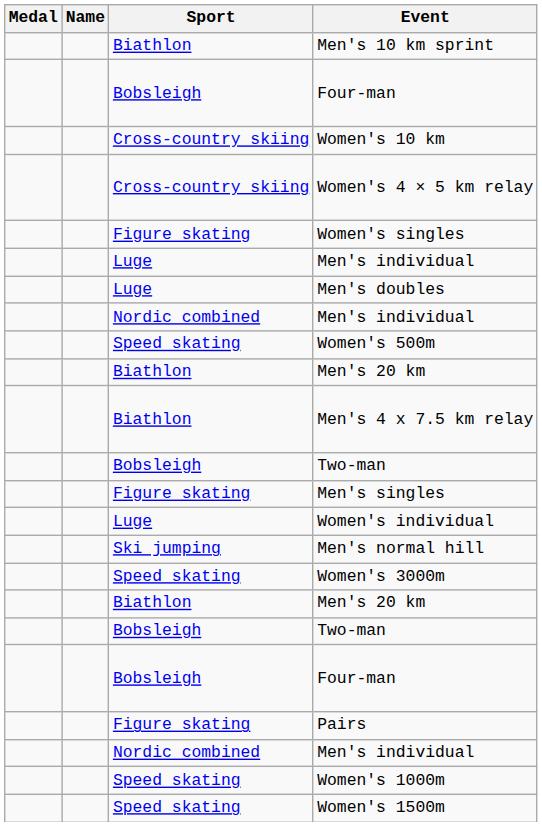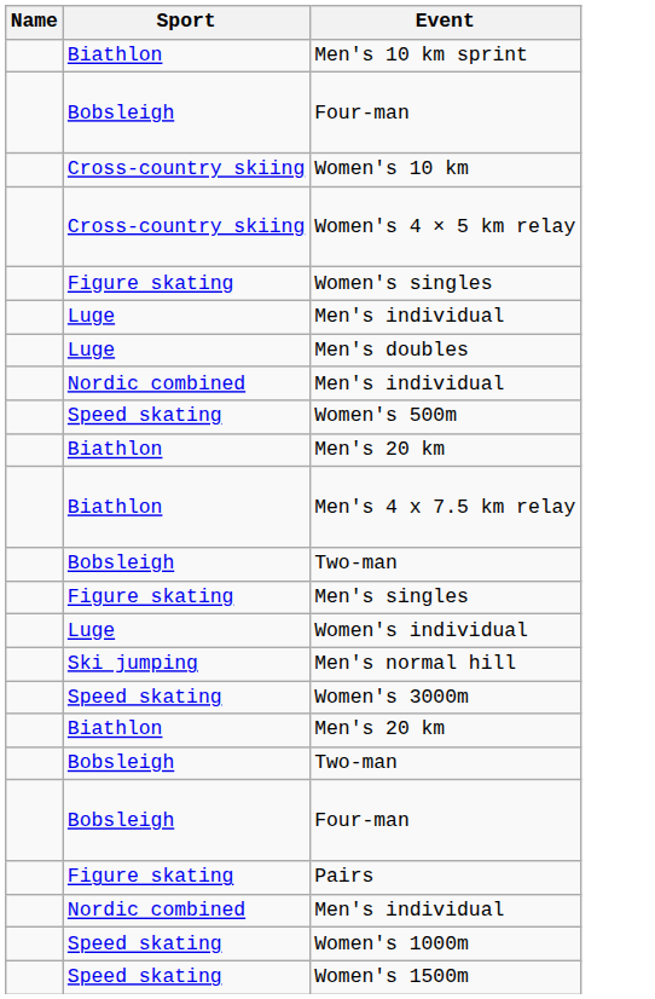 <table class="wikitable sortable" style="font-size:90%">
 <tr>
-<th>Medal</th>
 <th>Name</th>
 <th>Sport</th>
 <th>Event</th>
 </tr>
 <tr>
 <td></td>
-<td></td>
 <td><a href='#'>Biathlon</a></td>
 <td>Men's 10 km sprint</td>
 </tr>
 <tr>
-<td></td>
 <td> <br>  <br>  <br> </td>
 <td><a href='#'>Bobsleigh</a></td>
 <td>Four-man</td>
 </tr>
 <tr>
 <td></td>
-<td></td>
 <td><a href='#'>Cross-country skiing</a></td>
 <td>Women's 10 km</td>
 </tr>
 <tr>
-<td></td>
 <td> <br>  <br>  <br> </td>
 <td><a href='#'>Cross-country skiing</a></td>
 <td>Women's 4 × 5 km relay</td>
 </tr>
 <tr>
 <td></td>
-<td></td>
 <td><a href='#'>Figure skating</a></td>
 <td>Women's singles</td>
 </tr>
 <tr>
 <td></td>
-<td></td>
 <td><a href='#'>Luge</a></td>
 <td>Men's individual</td>
 </tr>
 <tr>
-<td></td>
 <td> <br> </td>
 <td><a href='#'>Luge</a></td>
 <td>Men's doubles</td>
 </tr>
 <tr>
 <td></td>
+<td><a href='#'>Nordic combined</a></td>
+<td>Men's individual</td>
+</tr>
+<tr>
+<td></td>
+<td><a href='#'>Speed skating</a></td>
+<td>Women's 500m</td>
+</tr>
+<tr>
+<td></td>
+<td><a href='#'>Biathlon</a></td>
+<td>Men's 20 km</td>
+</tr>
+<tr>
+<td> <br>  <br>  <br> </td>
+<td><a href='#'>Biathlon</a></td>
+<td>Men's 4 x 7.5 km relay</td>
+</tr>
+<tr>
+<td> <br> </td>
+<td><a href='#'>Bobsleigh</a></td>
+<td>Two-man</td>
+</tr>
+<tr>
+<td></td>
+<td><a href='#'>Figure skating</a></td>
+<td>Men's singles</td>
+</tr>
+<tr>
+<td></td>
+<td><a href='#'>Luge</a></td>
+<td>Women's individual</td>
+</tr>
+<tr>
+<td></td>
+<td><a href='#'>Ski jumping</a></td>
+<td>Men's normal hill</td>
+</tr>
+<tr>
+<td></td>
+<td><a href='#'>Speed skating</a></td>
+<td>Women's 3000m</td>
+</tr>
+<tr>
+<td></td>
+<td><a href='#'>Biathlon</a></td>
+<td>Men's 20 km</td>
+</tr>
+<tr>
+<td> <br> </td>
+<td><a href='#'>Bobsleigh</a></td>
+<td>Two-man</td>
+</tr>
+<tr>
+<td> <br>  <br>  <br> </td>
+<td><a href='#'>Bobsleigh</a></td>
+<td>Four-man</td>
+</tr>
+<tr>
+<td> <br> </td>
+<td><a href='#'>Figure skating</a></td>
+<td>Pairs</td>
+</tr>
+<tr>
 <td></td>
 <td><a href='#'>Nordic combined</a></td>
 <td>Men's individual</td>
 </tr>
 <tr>
 <td></td>
-<td></td>
-<td><a href='#'>Speed skating</a></td>
-<td>Women's 500m</td>
-</tr>
-<tr>
-<td></td>
-<td></td>
-<td><a href='#'>Biathlon</a></td>
-<td>Men's 20 km</td>
-</tr>
-<tr>
-<td></td>
-<td> <br>  <br>  <br> </td>
-<td><a href='#'>Biathlon</a></td>
-<td>Men's 4 x 7.5 km relay</td>
-</tr>
-<tr>
-<td></td>
-<td> <br> </td>
-<td><a href='#'>Bobsleigh</a></td>
-<td>Two-man</td>
-</tr>
-<tr>
-<td></td>
-<td></td>
-<td><a href='#'>Figure skating</a></td>
-<td>Men's singles</td>
-</tr>
-<tr>
-<td></td>
-<td></td>
-<td><a href='#'>Luge</a></td>
-<td>Women's individual</td>
-</tr>
-<tr>
-<td></td>
-<td></td>
-<td><a href='#'>Ski jumping</a></td>
-<td>Men's normal hill</td>
-</tr>
-<tr>
-<td></td>
-<td></td>
-<td><a href='#'>Speed skating</a></td>
-<td>Women's 3000m</td>
-</tr>
-<tr>
-<td></td>
-<td></td>
-<td><a href='#'>Biathlon</a></td>
-<td>Men's 20 km</td>
-</tr>
-<tr>
-<td></td>
-<td> <br> </td>
-<td><a href='#'>Bobsleigh</a></td>
-<td>Two-man</td>
-</tr>
-<tr>
-<td></td>
-<td> <br>  <br>  <br> </td>
-<td><a href='#'>Bobsleigh</a></td>
-<td>Four-man</td>
-</tr>
-<tr>
-<td></td>
-<td> <br> </td>
-<td><a href='#'>Figure skating</a></td>
-<td>Pairs</td>
-</tr>
-<tr>
-<td></td>
-<td></td>
-<td><a href='#'>Nordic combined</a></td>
-<td>Men's individual</td>
-</tr>
-<tr>
-<td></td>
-<td></td>
 <td><a href='#'>Speed skating</a></td>
 <td>Women's 1000m</td>
 </tr>
 <tr>
 <td></td>
-<td></td>
 <td><a href='#'>Speed skating</a></td>
 <td>Women's 1500m</td>
 </tr>
 </table>
